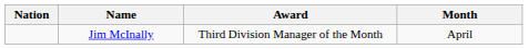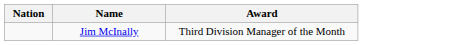 <table class="wikitable" style="font-size: 95%; text-align: center;">
 <tr>
 <th width=60>Nation</th>
 <th width=150>Name</th>
 <th width=260>Award</th>
-<th width=150>Month</th>
 </tr>
 <tr>
 <td></td>
 <td><a href='#'>Jim McInally</a></td>
 <td>Third Division Manager of the Month</td>
-<td>April</td>
 </tr>
 </table>
